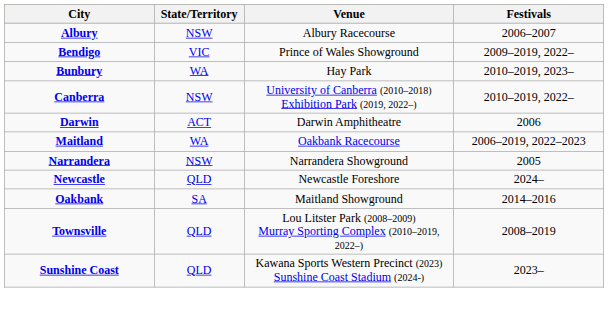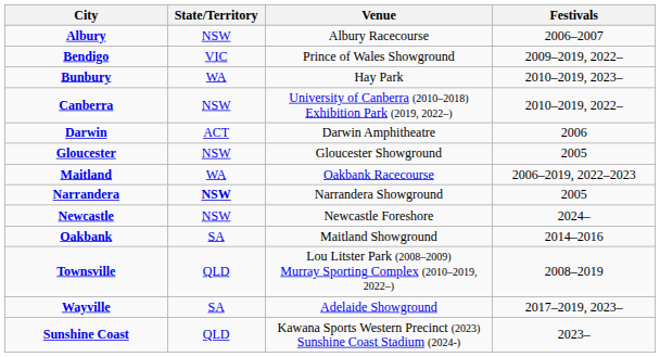 <table class="wikitable sortable" style="width:800px;">
 <tr style="background:#bdb76b;">
 <th width=25%>City</th>
 <th width=15%>State/Territory</th>
 <th width=35%>Venue</th>
 <th width=25%>Festivals</th>
 </tr>
 <tr>
 <td align=center><strong><a href='#'>Albury</a></strong></td>
 <td align=center><a href='#'>NSW</a></td>
 <td align=center>Albury Racecourse</td>
 <td align=center>2006–2007</td>
 </tr>
 <tr>
 <td align=center><strong><a href='#'>Bendigo</a></strong></td>
 <td align=center><a href='#'>VIC</a></td>
 <td align=center>Prince of Wales Showground</td>
 <td align=center>2009–2019, 2022–</td>
 </tr>
 <tr>
 <td align=center><strong><a href='#'>Bunbury</a></strong></td>
 <td align=center><a href='#'>WA</a></td>
 <td align=center>Hay Park</td>
 <td align=center>2010–2019, 2023–</td>
 </tr>
 <tr>
 <td align=center><strong><a href='#'>Canberra</a></strong></td>
 <td align=center><a href='#'>NSW</a></td>
 <td align=center><a href='#'>University of Canberra</a> <small>(2010–2018)</small><br><a href='#'>Exhibition Park</a> <small>(2019, 2022–)</small></td>
 <td align=center>2010–2019, 2022–</td>
 </tr>
 <tr>
 <td align=center><strong><a href='#'>Darwin</a></strong></td>
 <td align=center><a href='#'>ACT</a></td>
 <td align=center>Darwin Amphitheatre</td>
 <td align=center>2006</td>
 </tr>
 <tr>
+<td align=center><strong><a href='#'>Gloucester</a></strong></td>
+<td align=center><a href='#'>NSW</a></td>
+<td align=center>Gloucester Showground</td>
+<td align=center>2005</td>
+</tr>
+<tr>
 <td align=center><strong><a href='#'>Maitland</a></strong></td>
 <td align=center><a href='#'>WA</a></td>
 <td align=center><a href='#'>Oakbank Racecourse</a></td>
 <td align=center>2006–2019, 2022–2023</td>
 </tr>
 <tr>
 <td align=center><strong><a href='#'>Narrandera</a></strong></td>
-<td align=center><a href='#'>NSW</a></td>
+<td align=center><strong><a href='#'>NSW</a></strong></td>
 <td align=center>Narrandera Showground</td>
 <td align=center>2005</td>
 </tr>
 <tr>
 <td align=center><strong><a href='#'>Newcastle</a></strong></td>
-<td align=center><a href='#'>QLD</a></td>
+<td align=center><a href='#'>NSW</a></td>
 <td align=center>Newcastle Foreshore</td>
 <td align=center>2024–</td>
 </tr>
 <tr>
 <td align=center><strong><a href='#'>Oakbank</a></strong></td>
 <td align=center><a href='#'>SA</a></td>
 <td align=center>Maitland Showground</td>
 <td align=center>2014–2016</td>
 </tr>
 <tr>
 <td align=center><strong><a href='#'>Townsville</a></strong></td>
 <td align=center><a href='#'>QLD</a></td>
 <td align=center>Lou Litster Park <small>(2008–2009)</small><br><a href='#'>Murray Sporting Complex</a> <small>(2010–2019, 2022–)</small></td>
 <td align=center>2008–2019</td>
 </tr>
 <tr>
+<td align=center><strong><a href='#'>Wayville</a></strong></td>
+<td align=center><a href='#'>SA</a></td>
+<td align=center><a href='#'>Adelaide Showground</a></td>
+<td align=center>2017–2019, 2023–</td>
+</tr>
+<tr>
 <td align=center><strong><a href='#'>Sunshine Coast</a></strong></td>
 <td align=center><a href='#'>QLD</a></td>
 <td align=center>Kawana Sports Western Precinct <small>(2023)</small><br><a href='#'>Sunshine Coast Stadium</a> <small>(2024-)</small></td>
 <td align=center>2023–</td>
 </tr>
 </table>
